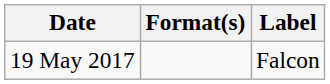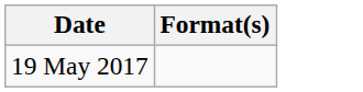 <table class="wikitable plainrowheaders">
 <tr>
 <th scope="col">Date</th>
 <th scope="col">Format(s)</th>
-<th scope="col">Label</th>
 </tr>
 <tr>
 <td>19 May 2017</td>
 <td></td>
-<td>Falcon</td>
 </tr>
 </table>
